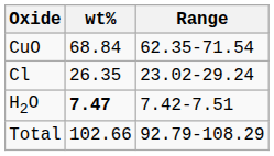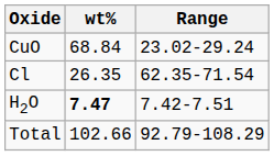 <table class="wikitable">
 <tr>
 <th>Oxide</th>
 <th>wt%</th>
 <th>Range</th>
 </tr>
 <tr>
 <td>CuO</td>
 <td>68.84</td>
-<td>62.35-71.54</td>
+<td>23.02-29.24</td>
 </tr>
 <tr>
 <td>Cl</td>
 <td>26.35</td>
-<td>23.02-29.24</td>
+<td>62.35-71.54</td>
 </tr>
 <tr>
 <td>H<sub>2</sub>O</td>
 <td><strong>7.47</strong></td>
 <td>7.42-7.51</td>
 </tr>
 <tr>
 <td>Total</td>
 <td>102.66</td>
 <td>92.79-108.29</td>
 </tr>
 </table>
